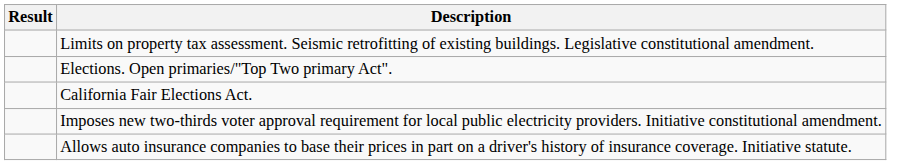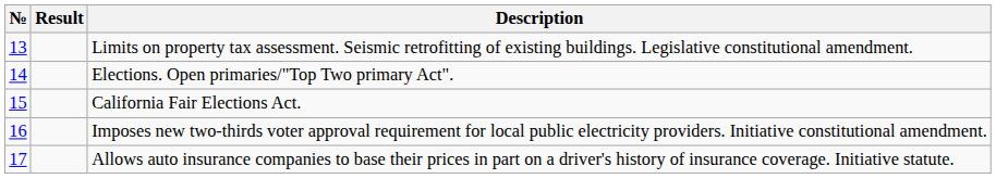 <table class="wikitable">
 <tr>
+<th scope="col">№</th>
 <th scope="col">Result</th>
 <th scope="col">Description</th>
 </tr>
 <tr>
+<td><a href='#'>13</a></td>
 <td></td>
 <td>Limits on property tax assessment. Seismic retrofitting of existing buildings. Legislative constitutional amendment.</td>
 </tr>
 <tr>
+<td><a href='#'>14</a></td>
 <td></td>
 <td>Elections. Open primaries/"Top Two primary Act".</td>
 </tr>
 <tr>
+<td><a href='#'>15</a></td>
 <td></td>
 <td>California Fair Elections Act.</td>
 </tr>
 <tr>
+<td><a href='#'>16</a></td>
 <td></td>
 <td>Imposes new two-thirds voter approval requirement for local public electricity providers. Initiative constitutional amendment.</td>
 </tr>
 <tr>
+<td><a href='#'>17</a></td>
 <td></td>
 <td>Allows auto insurance companies to base their prices in part on a driver's history of insurance coverage. Initiative statute.</td>
 </tr>
 </table>
